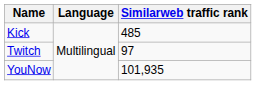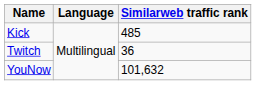 <table class="wikitable sortable mw-collapsible">
 <tr>
 <th>Name</th>
 <th>Language</th>
 <th data-sort-type=number><a href='#'>Similarweb</a> traffic rank</th>
 </tr>
 <tr>
 <td><a href='#'>Kick</a></td>
 <td rowspan="3">Multilingual</td>
 <td>485</td>
 </tr>
 <tr>
 <td><a href='#'>Twitch</a></td>
-<td>97</td>
+<td>36</td>
 </tr>
 <tr>
 <td><a href='#'>YouNow</a></td>
-<td>101,935</td>
+<td>101,632</td>
 </tr>
 </table>
